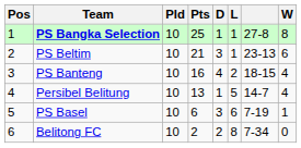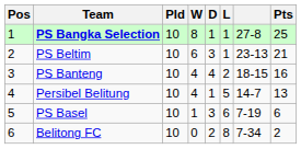 <table class="wikitable">
 <tr>
 <th>Pos</th>
 <th>Team</th>
 <th>Pld</th>
-<th>Pts</th>
+<th>W</th>
 <th>D</th>
 <th>L</th>
 <th></th>
-<th>W</th>
+<th>Pts</th>
 </tr>
 <tr bgcolor=#ccffcc>
 <td>1</td>
 <td><strong><a href='#'>PS Bangka Selection</a></strong></td>
 <td>10</td>
-<td>25</td>
+<td>8</td>
 <td>1</td>
 <td>1</td>
 <td>27-8</td>
-<td>8</td>
+<td>25</td>
 </tr>
 <tr>
 <td>2</td>
 <td><a href='#'>PS Beltim</a></td>
 <td>10</td>
-<td>21</td>
+<td>6</td>
 <td>3</td>
 <td>1</td>
 <td>23-13</td>
-<td>6</td>
+<td>21</td>
 </tr>
 <tr>
 <td>3</td>
 <td><a href='#'>PS Banteng</a></td>
 <td>10</td>
-<td>16</td>
+<td>4</td>
 <td>4</td>
 <td>2</td>
 <td>18-15</td>
-<td>4</td>
+<td>16</td>
 </tr>
 <tr>
 <td>4</td>
 <td><a href='#'>Persibel Belitung</a></td>
 <td>10</td>
-<td>13</td>
+<td>4</td>
 <td>1</td>
 <td>5</td>
 <td>14-7</td>
-<td>4</td>
+<td>13</td>
 </tr>
 <tr>
 <td>5</td>
 <td><a href='#'>PS Basel</a></td>
 <td>10</td>
-<td>6</td>
+<td>1</td>
 <td>3</td>
 <td>6</td>
 <td>7-19</td>
-<td>1</td>
+<td>6</td>
 </tr>
 <tr>
 <td>6</td>
 <td><a href='#'>Belitong FC</a></td>
 <td>10</td>
-<td>2</td>
+<td>0</td>
 <td>2</td>
 <td>8</td>
 <td>7-34</td>
-<td>0</td>
+<td>2</td>
 </tr>
 </table>
